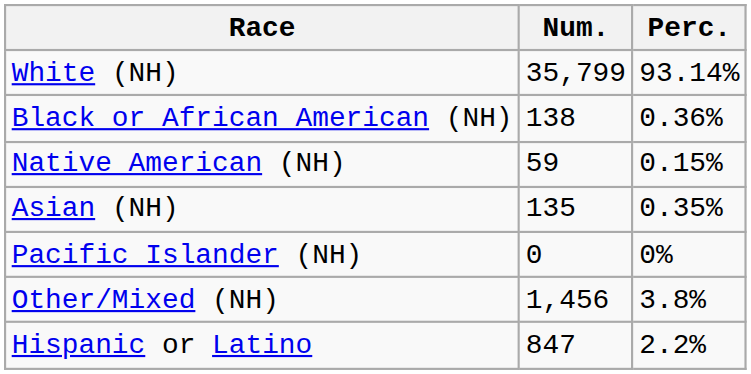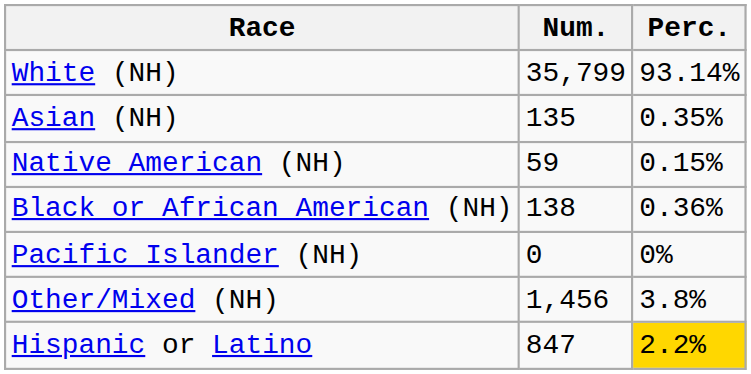 <table class="wikitable">
 <tr>
 <th>Race</th>
 <th>Num.</th>
 <th>Perc.</th>
 </tr>
 <tr>
 <td><a href='#'>White</a> (NH)</td>
 <td>35,799</td>
 <td>93.14%</td>
 </tr>
 <tr>
-<td><a href='#'>Black or African American</a> (NH)</td>
-<td>138</td>
-<td>0.36%</td>
+<td><a href='#'>Asian</a> (NH)</td>
+<td>135</td>
+<td>0.35%</td>
 </tr>
 <tr>
 <td><a href='#'>Native American</a> (NH)</td>
 <td>59</td>
 <td>0.15%</td>
 </tr>
 <tr>
-<td><a href='#'>Asian</a> (NH)</td>
-<td>135</td>
-<td>0.35%</td>
+<td><a href='#'>Black or African American</a> (NH)</td>
+<td>138</td>
+<td>0.36%</td>
 </tr>
 <tr>
 <td><a href='#'>Pacific Islander</a> (NH)</td>
 <td>0</td>
 <td>0%</td>
 </tr>
 <tr>
 <td><a href='#'>Other/Mixed</a> (NH)</td>
 <td>1,456</td>
 <td>3.8%</td>
 </tr>
 <tr>
 <td><a href='#'>Hispanic</a> or <a href='#'>Latino</a></td>
 <td>847</td>
-<td>2.2%</td>
+<td style="background: gold;">2.2%</td>
 </tr>
 </table>
